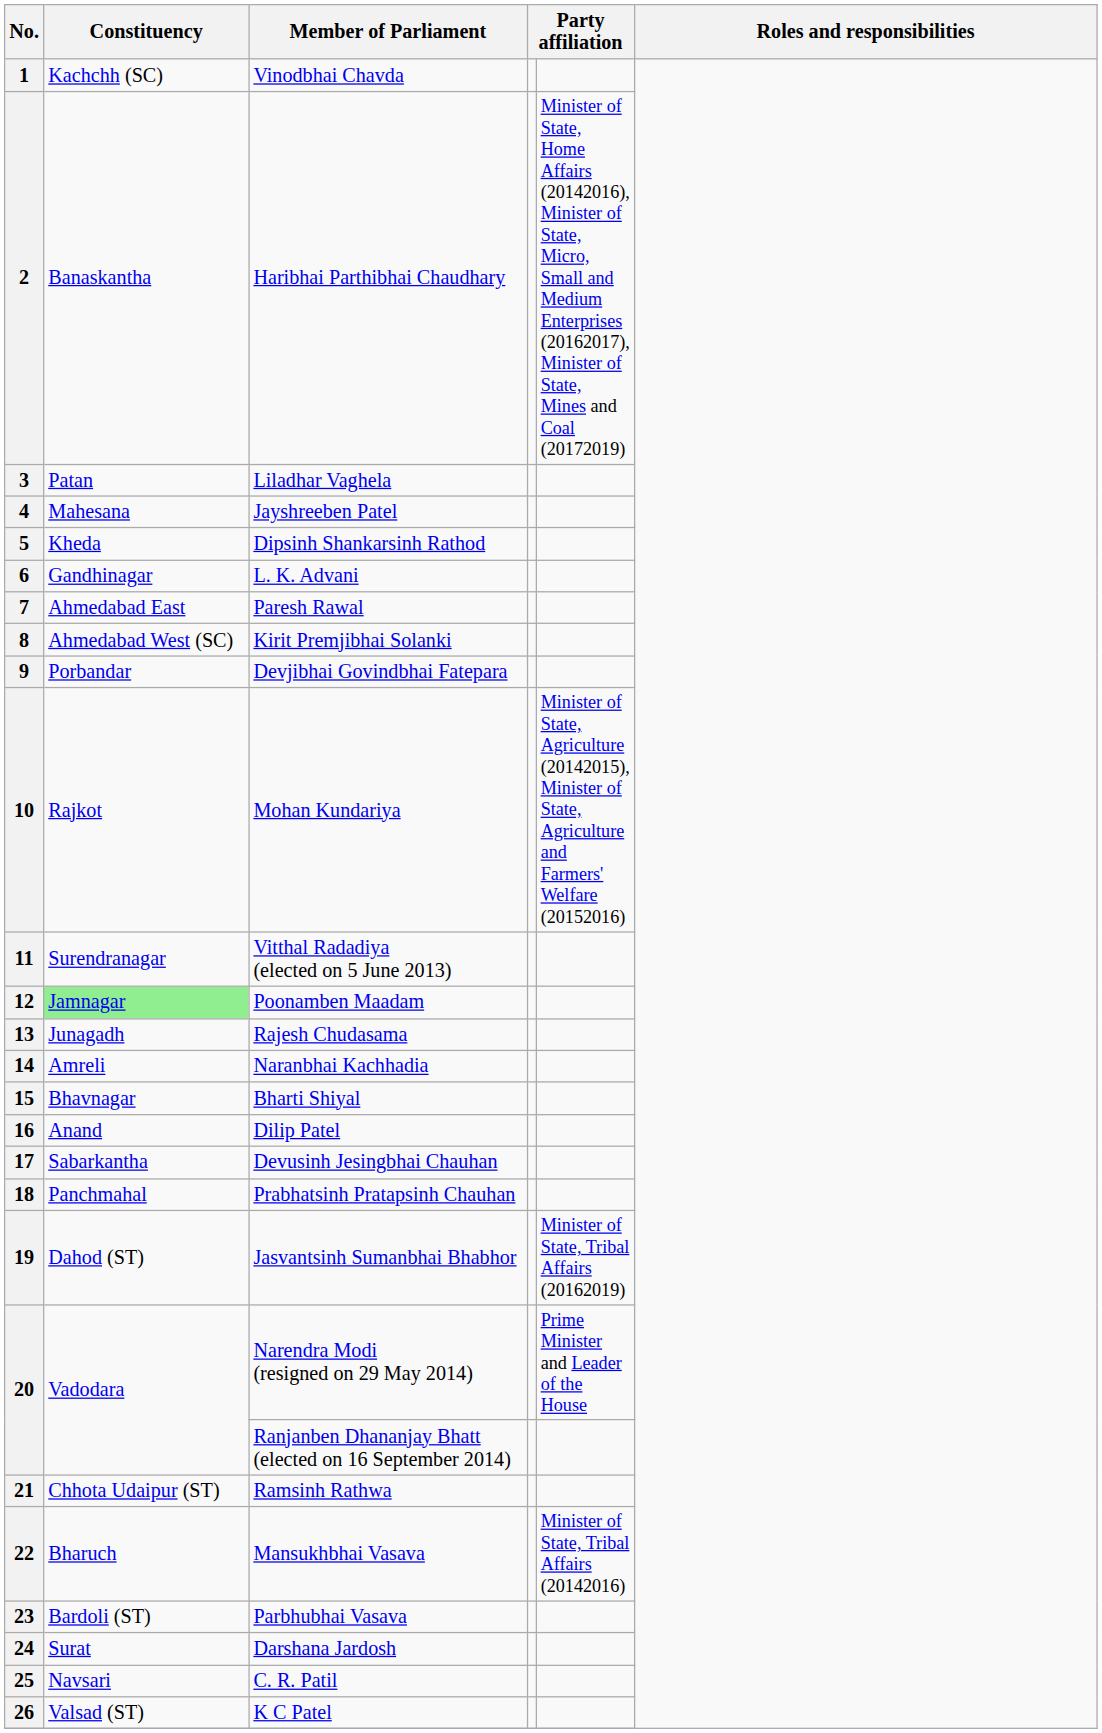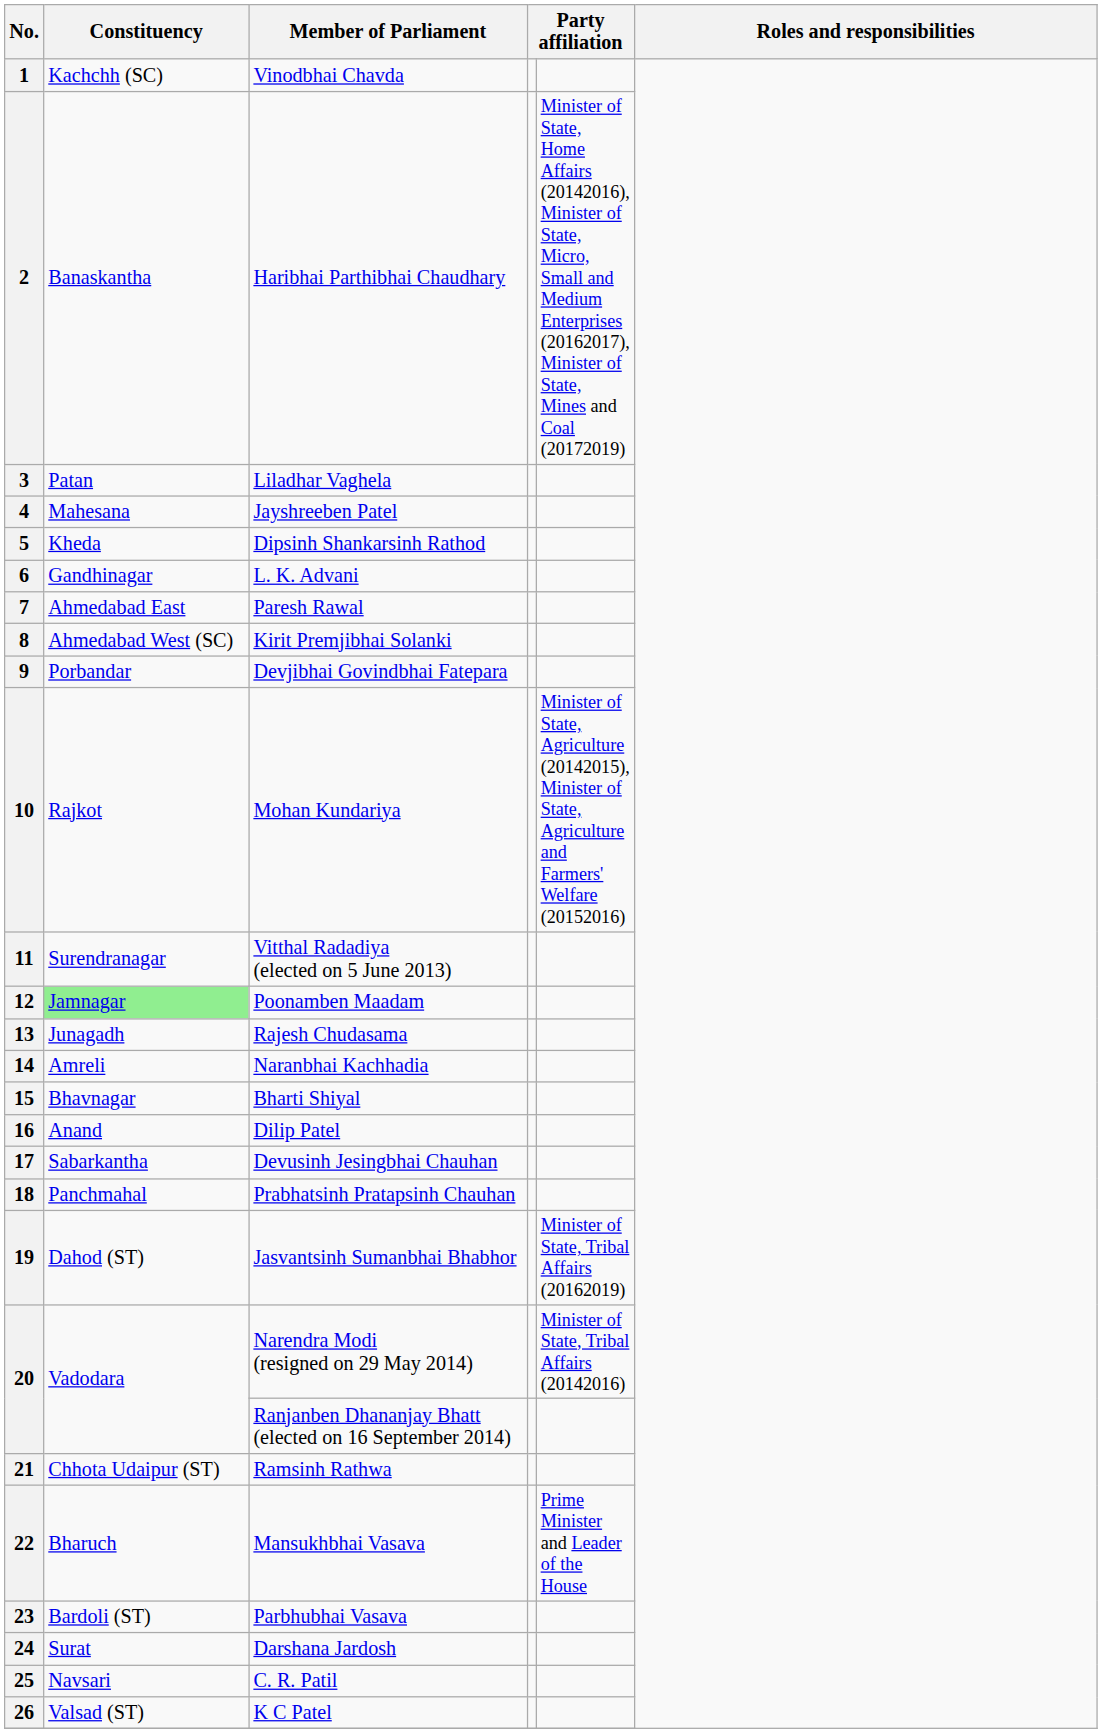 <table class="wikitable">
 <tr style="text-align:center;">
 <th>No.</th>
 <th style="width:12em">Constituency</th>
 <th style="width:18em">Member of Parliament</th>
 <th colspan="2" style="width:18em">Party affiliation</th>
 <th style="width:32em">Roles and responsibilities</th>
 </tr>
 <tr>
 <th>1</th>
 <td><a href='#'>Kachchh</a> (SC)</td>
 <td><a href='#'>Vinodbhai Chavda</a></td>
 <td></td>
 <td></td>
 </tr>
 <tr>
 <th>2</th>
 <td><a href='#'>Banaskantha</a></td>
 <td><a href='#'>Haribhai Parthibhai Chaudhary</a></td>
 <td></td>
 <td style="font-size:90%"><a href='#'>Minister of State, Home Affairs</a> (20142016),<br><a href='#'>Minister of State, Micro, Small and Medium Enterprises</a> (20162017),<br><a href='#'>Minister of State, Mines</a> and <a href='#'>Coal</a> (20172019)</td>
 </tr>
 <tr>
 <th>3</th>
 <td><a href='#'>Patan</a></td>
 <td><a href='#'>Liladhar Vaghela</a></td>
 <td></td>
 <td></td>
 </tr>
 <tr>
 <th>4</th>
 <td><a href='#'>Mahesana</a></td>
 <td><a href='#'>Jayshreeben Patel</a></td>
 <td></td>
 <td></td>
 </tr>
 <tr>
 <th>5</th>
 <td><a href='#'>Kheda</a></td>
 <td><a href='#'>Dipsinh Shankarsinh Rathod</a></td>
 <td></td>
 <td></td>
 </tr>
 <tr>
 <th>6</th>
 <td><a href='#'>Gandhinagar</a></td>
 <td><a href='#'>L. K. Advani</a></td>
 <td></td>
 <td></td>
 </tr>
 <tr>
 <th>7</th>
 <td><a href='#'>Ahmedabad East</a></td>
 <td><a href='#'>Paresh Rawal</a></td>
 <td></td>
 <td></td>
 </tr>
 <tr>
 <th>8</th>
 <td><a href='#'>Ahmedabad West</a> (SC)</td>
 <td><a href='#'>Kirit Premjibhai Solanki</a></td>
 <td></td>
 <td></td>
 </tr>
 <tr>
 <th>9</th>
 <td><a href='#'>Porbandar</a></td>
 <td><a href='#'>Devjibhai Govindbhai Fatepara</a></td>
 <td></td>
 <td></td>
 </tr>
 <tr>
 <th>10</th>
 <td><a href='#'>Rajkot</a></td>
 <td><a href='#'>Mohan Kundariya</a></td>
 <td></td>
 <td style="font-size:90%"><a href='#'>Minister of State, Agriculture</a> (20142015),<br><a href='#'>Minister of State, Agriculture and Farmers' Welfare</a> (20152016)</td>
 </tr>
 <tr>
 <th>11</th>
 <td><a href='#'>Surendranagar</a></td>
 <td><a href='#'>Vitthal Radadiya</a><br>(elected on 5 June 2013)</td>
 <td></td>
 <td></td>
 </tr>
 <tr>
 <th>12</th>
 <td style="background: lightgreen;"><a href='#'>Jamnagar</a></td>
 <td><a href='#'>Poonamben Maadam</a></td>
 <td></td>
 <td></td>
 </tr>
 <tr>
 <th>13</th>
 <td><a href='#'>Junagadh</a></td>
 <td><a href='#'>Rajesh Chudasama</a></td>
 <td></td>
 <td></td>
 </tr>
 <tr>
 <th>14</th>
 <td><a href='#'>Amreli</a></td>
 <td><a href='#'>Naranbhai Kachhadia</a></td>
 <td></td>
 <td></td>
 </tr>
 <tr>
 <th>15</th>
 <td><a href='#'>Bhavnagar</a></td>
 <td><a href='#'>Bharti Shiyal</a></td>
 <td></td>
 <td></td>
 </tr>
 <tr>
 <th>16</th>
 <td><a href='#'>Anand</a></td>
 <td><a href='#'>Dilip Patel</a></td>
 <td></td>
 <td></td>
 </tr>
 <tr>
 <th>17</th>
 <td><a href='#'>Sabarkantha</a></td>
 <td><a href='#'>Devusinh Jesingbhai Chauhan</a></td>
 <td></td>
 <td></td>
 </tr>
 <tr>
 <th>18</th>
 <td><a href='#'>Panchmahal</a></td>
 <td><a href='#'>Prabhatsinh Pratapsinh Chauhan</a></td>
 <td></td>
 <td></td>
 </tr>
 <tr>
 <th>19</th>
 <td><a href='#'>Dahod</a> (ST)</td>
 <td><a href='#'>Jasvantsinh Sumanbhai Bhabhor</a></td>
 <td></td>
 <td style="font-size:90%"><a href='#'>Minister of State, Tribal Affairs</a> (20162019)</td>
 </tr>
 <tr>
 <th rowspan="2">20</th>
 <td rowspan="2"><a href='#'>Vadodara</a></td>
 <td><a href='#'>Narendra Modi</a><br>(resigned on 29 May 2014)</td>
 <td></td>
-<td style="font-size:90%"><a href='#'>Prime Minister</a> and <a href='#'>Leader of the House</a></td>
+<td style="font-size:90%"><a href='#'>Minister of State, Tribal Affairs</a> (20142016)</td>
 </tr>
 <tr>
 <td><a href='#'>Ranjanben Dhananjay Bhatt</a><br>(elected on 16 September 2014)</td>
 <td></td>
 <td></td>
 </tr>
 <tr>
 <th>21</th>
 <td><a href='#'>Chhota Udaipur</a> (ST)</td>
 <td><a href='#'>Ramsinh Rathwa</a></td>
 <td></td>
 <td></td>
 </tr>
 <tr>
 <th>22</th>
 <td><a href='#'>Bharuch</a></td>
 <td><a href='#'>Mansukhbhai Vasava</a></td>
 <td></td>
-<td style="font-size:90%"><a href='#'>Minister of State, Tribal Affairs</a> (20142016)</td>
+<td style="font-size:90%"><a href='#'>Prime Minister</a> and <a href='#'>Leader of the House</a></td>
 </tr>
 <tr>
 <th>23</th>
 <td><a href='#'>Bardoli</a> (ST)</td>
 <td><a href='#'>Parbhubhai Vasava</a></td>
 <td></td>
 <td></td>
 </tr>
 <tr>
 <th>24</th>
 <td><a href='#'>Surat</a></td>
 <td><a href='#'>Darshana Jardosh</a></td>
 <td></td>
 <td></td>
 </tr>
 <tr>
 <th>25</th>
 <td><a href='#'>Navsari</a></td>
 <td><a href='#'>C. R. Patil</a></td>
 <td></td>
 <td></td>
 </tr>
 <tr>
 <th>26</th>
 <td><a href='#'>Valsad</a> (ST)</td>
 <td><a href='#'>K C Patel</a></td>
 <td></td>
 <td></td>
 </tr>
 <tr>
 </tr>
 </table>
